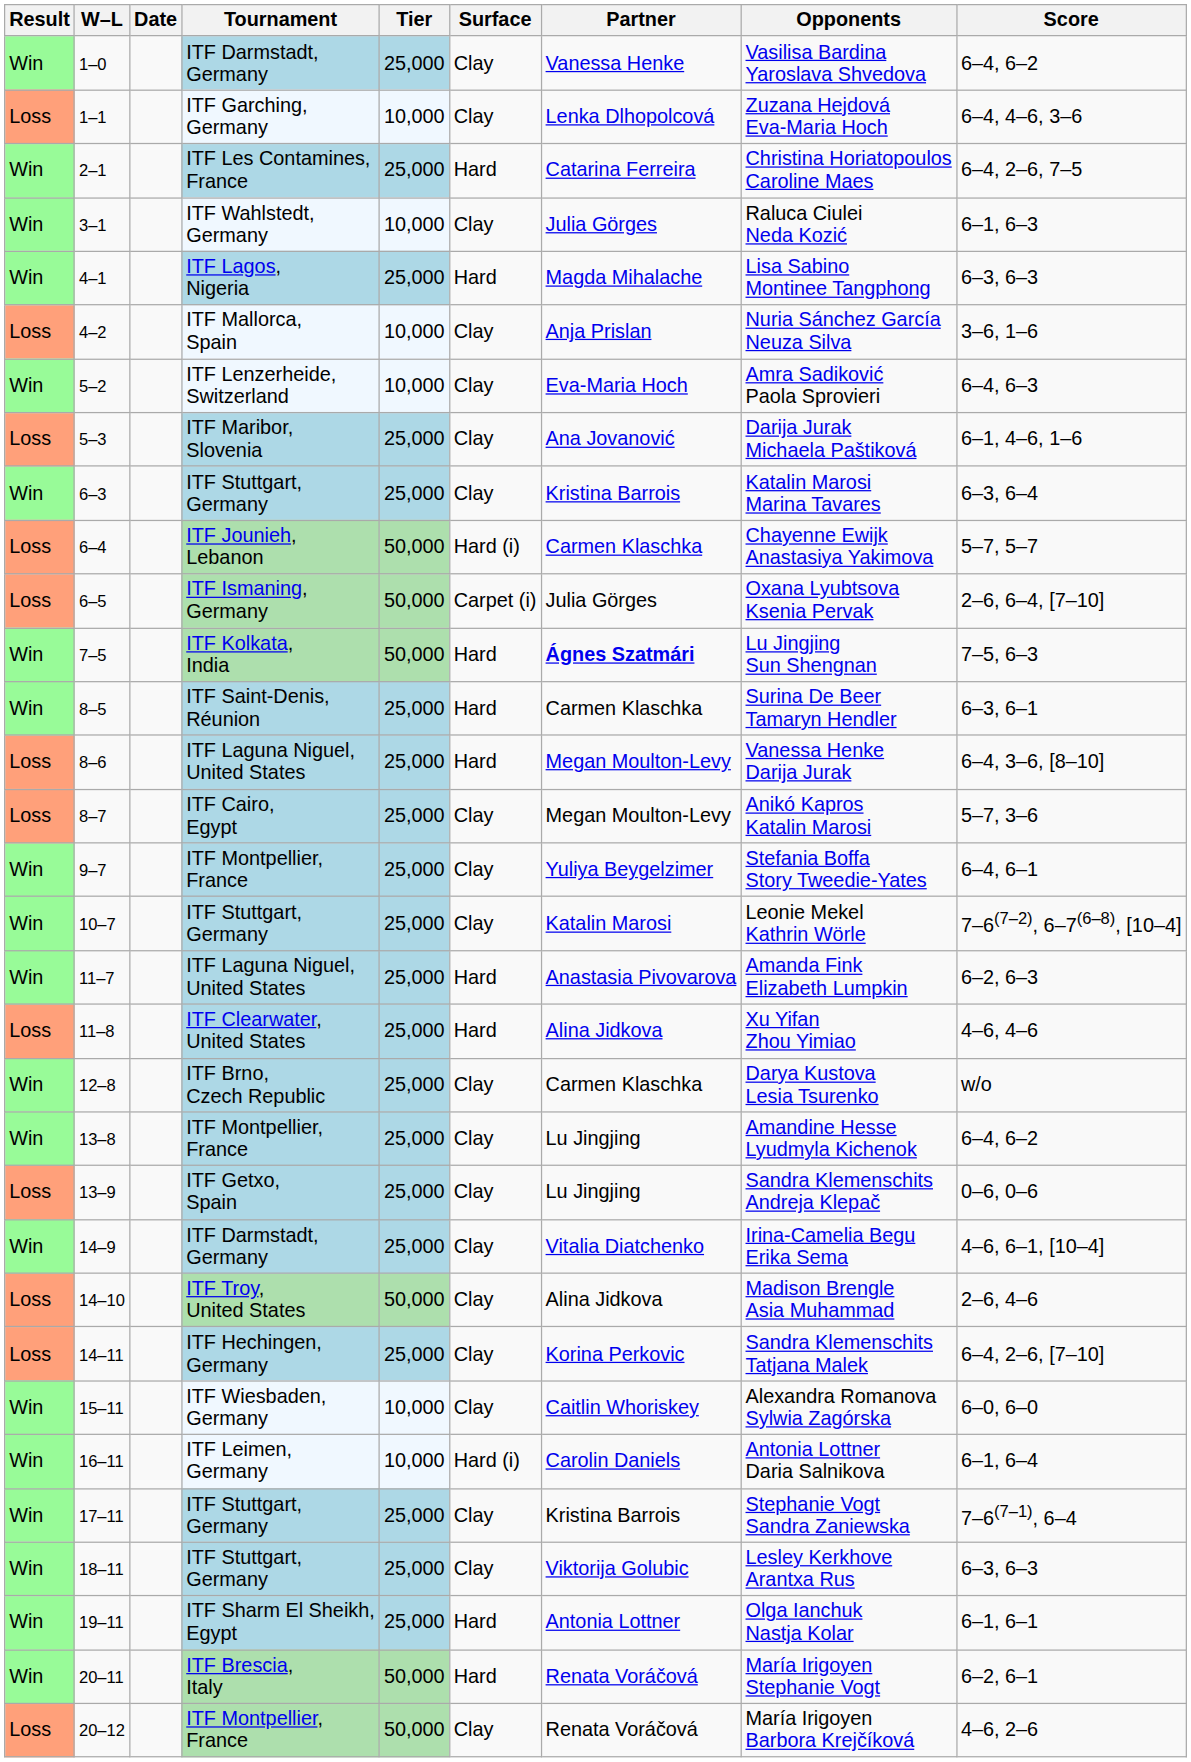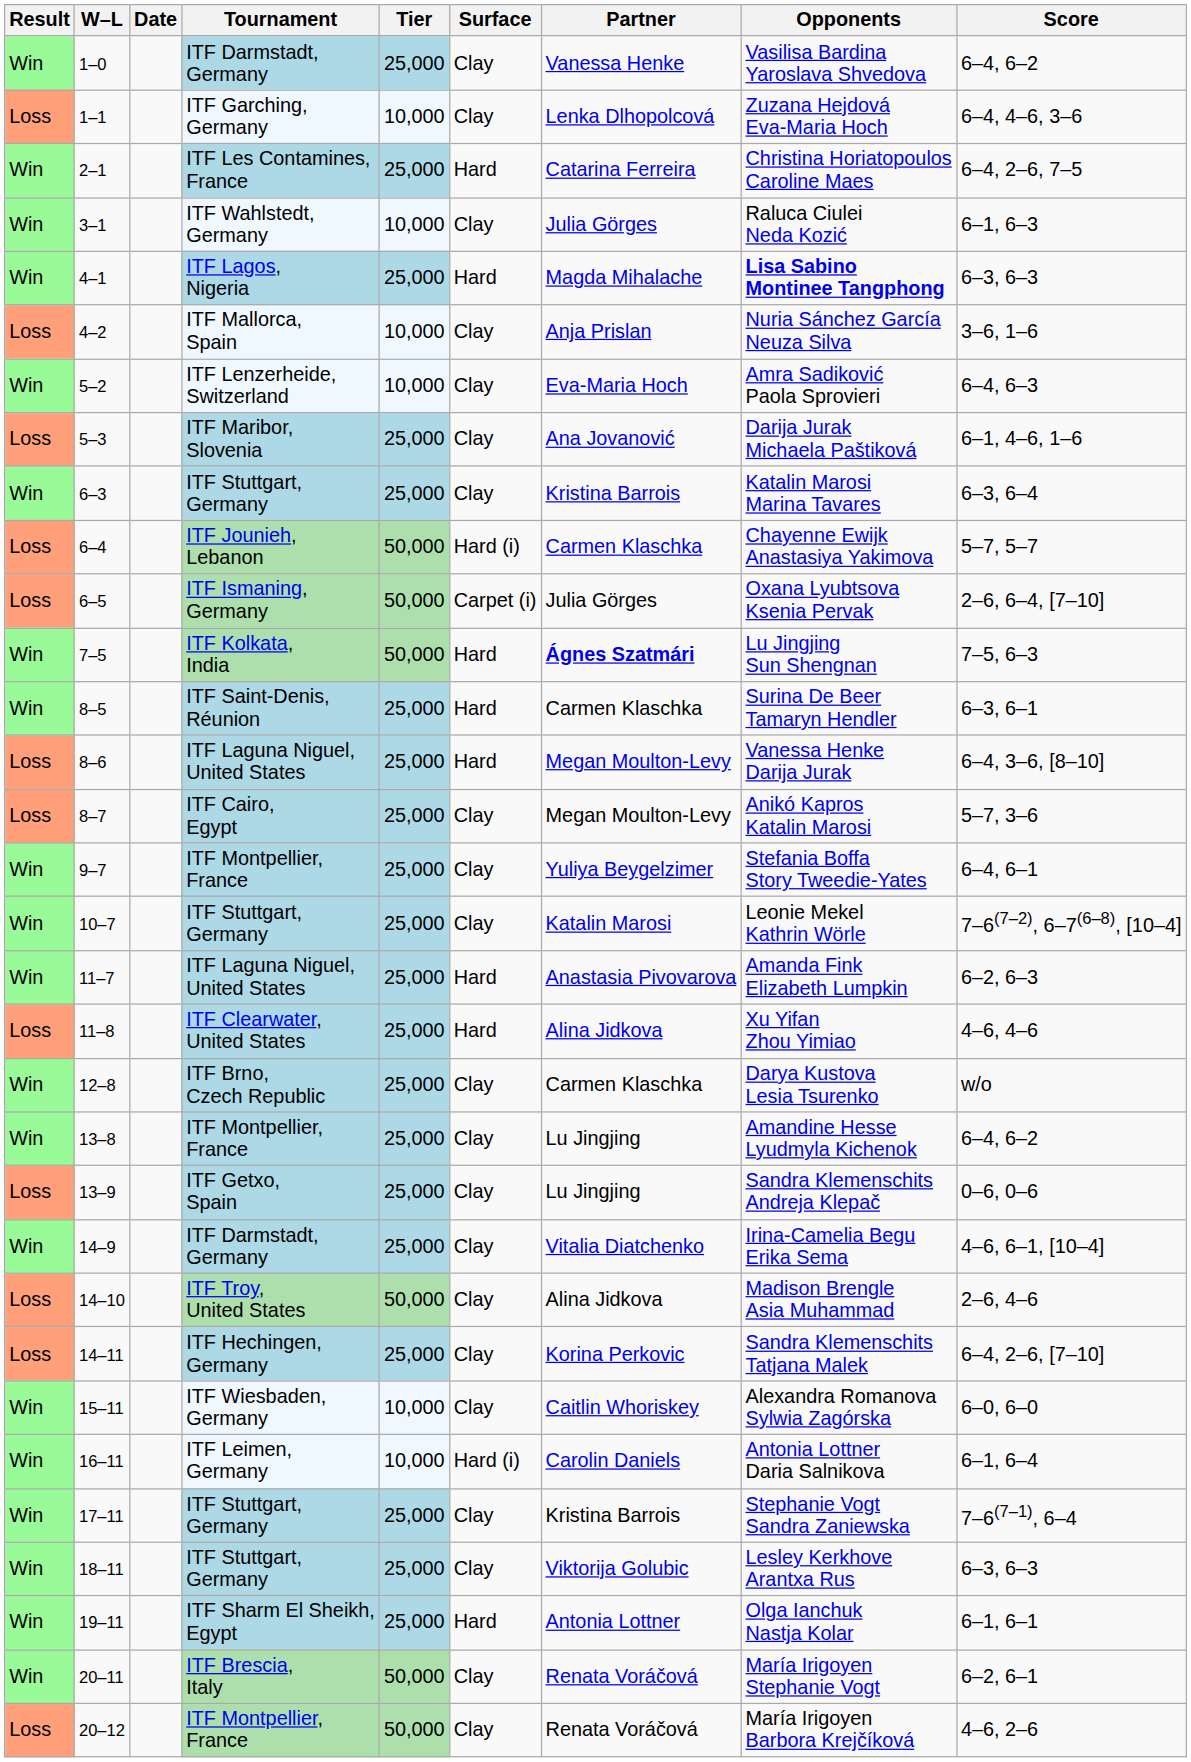 <table class="sortable wikitable nowrap">
 <tr>
 <th>Result</th>
 <th class="unsortable">W–L</th>
 <th>Date</th>
 <th>Tournament</th>
 <th>Tier</th>
 <th>Surface</th>
 <th>Partner</th>
 <th>Opponents</th>
 <th class="unsortable">Score</th>
 </tr>
 <tr>
 <td style="background:#98fb98;">Win</td>
 <td><small>1–0</small></td>
 <td></td>
 <td bgcolor=lightblue>ITF Darmstadt, <br> Germany</td>
 <td bgcolor=lightblue>25,000</td>
 <td>Clay</td>
 <td> <a href='#'>Vanessa Henke</a></td>
 <td> <a href='#'>Vasilisa Bardina</a> <br>  <a href='#'>Yaroslava Shvedova</a></td>
 <td>6–4, 6–2</td>
 </tr>
 <tr>
 <td style="background:#ffa07a;">Loss</td>
 <td><small>1–1</small></td>
 <td></td>
 <td bgcolor=f0f8ff>ITF Garching, <br> Germany</td>
 <td bgcolor=f0f8ff>10,000</td>
 <td>Clay</td>
 <td> <a href='#'>Lenka Dlhopolcová</a></td>
 <td> <a href='#'>Zuzana Hejdová</a> <br>  <a href='#'>Eva-Maria Hoch</a></td>
 <td>6–4, 4–6, 3–6</td>
 </tr>
 <tr>
 <td style="background:#98fb98;">Win</td>
 <td><small>2–1</small></td>
 <td></td>
 <td bgcolor=lightblue>ITF Les Contamines, <br> France</td>
 <td bgcolor=lightblue>25,000</td>
 <td>Hard</td>
 <td> <a href='#'>Catarina Ferreira</a></td>
 <td> <a href='#'>Christina Horiatopoulos</a> <br>  <a href='#'>Caroline Maes</a></td>
 <td>6–4, 2–6, 7–5</td>
 </tr>
 <tr>
 <td style="background:#98fb98;">Win</td>
 <td><small>3–1</small></td>
 <td></td>
 <td bgcolor=f0f8ff>ITF Wahlstedt, <br> Germany</td>
 <td bgcolor=f0f8ff>10,000</td>
 <td>Clay</td>
 <td> <a href='#'>Julia Görges</a></td>
 <td> Raluca Ciulei <br>  <a href='#'>Neda Kozić</a></td>
 <td>6–1, 6–3</td>
 </tr>
 <tr>
 <td style="background:#98fb98;">Win</td>
 <td><small>4–1</small></td>
 <td></td>
 <td bgcolor=lightblue><a href='#'>ITF Lagos</a>, <br> Nigeria</td>
 <td bgcolor=lightblue>25,000</td>
 <td>Hard</td>
 <td> <a href='#'>Magda Mihalache</a></td>
-<td> <a href='#'>Lisa Sabino</a> <br>  <a href='#'>Montinee Tangphong</a></td>
+<td><strong> <a href='#'>Lisa Sabino</a> <br>  <a href='#'>Montinee Tangphong</a></strong></td>
 <td>6–3, 6–3</td>
 </tr>
 <tr>
 <td style="background:#ffa07a;">Loss</td>
 <td><small>4–2</small></td>
 <td></td>
 <td bgcolor=f0f8ff>ITF Mallorca, <br> Spain</td>
 <td bgcolor=f0f8ff>10,000</td>
 <td>Clay</td>
 <td> <a href='#'>Anja Prislan</a></td>
 <td> <a href='#'>Nuria Sánchez García</a> <br>  <a href='#'>Neuza Silva</a></td>
 <td>3–6, 1–6</td>
 </tr>
 <tr>
 <td style="background:#98fb98;">Win</td>
 <td><small>5–2</small></td>
 <td></td>
 <td bgcolor=f0f8ff>ITF Lenzerheide, <br> Switzerland</td>
 <td bgcolor=f0f8ff>10,000</td>
 <td>Clay</td>
 <td> <a href='#'>Eva-Maria Hoch</a></td>
 <td> <a href='#'>Amra Sadiković</a> <br>  Paola Sprovieri</td>
 <td>6–4, 6–3</td>
 </tr>
 <tr>
 <td style="background:#ffa07a;">Loss</td>
 <td><small>5–3</small></td>
 <td></td>
 <td bgcolor=lightblue>ITF Maribor, <br> Slovenia</td>
 <td bgcolor=lightblue>25,000</td>
 <td>Clay</td>
 <td> <a href='#'>Ana Jovanović</a></td>
 <td> <a href='#'>Darija Jurak</a> <br>  <a href='#'>Michaela Paštiková</a></td>
 <td>6–1, 4–6, 1–6</td>
 </tr>
 <tr>
 <td style="background:#98fb98;">Win</td>
 <td><small>6–3</small></td>
 <td></td>
 <td bgcolor=lightblue>ITF Stuttgart, <br> Germany</td>
 <td bgcolor=lightblue>25,000</td>
 <td>Clay</td>
 <td> <a href='#'>Kristina Barrois</a></td>
 <td> <a href='#'>Katalin Marosi</a> <br>  <a href='#'>Marina Tavares</a></td>
 <td>6–3, 6–4</td>
 </tr>
 <tr>
 <td style="background:#ffa07a;">Loss</td>
 <td><small>6–4</small></td>
 <td></td>
 <td bgcolor=addfad><a href='#'>ITF Jounieh</a>, <br> Lebanon</td>
 <td bgcolor=addfad>50,000</td>
 <td>Hard (i)</td>
 <td> <a href='#'>Carmen Klaschka</a></td>
 <td> <a href='#'>Chayenne Ewijk</a> <br>  <a href='#'>Anastasiya Yakimova</a></td>
 <td>5–7, 5–7</td>
 </tr>
 <tr>
 <td style="background:#ffa07a;">Loss</td>
 <td><small>6–5</small></td>
 <td></td>
 <td bgcolor=addfad><a href='#'>ITF Ismaning</a>, <br> Germany</td>
 <td bgcolor=addfad>50,000</td>
 <td>Carpet (i)</td>
 <td> Julia Görges</td>
 <td> <a href='#'>Oxana Lyubtsova</a> <br>  <a href='#'>Ksenia Pervak</a></td>
 <td>2–6, 6–4, [7–10]</td>
 </tr>
 <tr>
 <td style="background:#98fb98;">Win</td>
 <td><small>7–5</small></td>
 <td><a href='#'></a></td>
 <td bgcolor=addfad><a href='#'>ITF Kolkata</a>, <br> India</td>
 <td bgcolor=addfad>50,000</td>
 <td>Hard</td>
 <td><strong> <a href='#'>Ágnes Szatmári</a></strong></td>
 <td> <a href='#'>Lu Jingjing</a> <br>  <a href='#'>Sun Shengnan</a></td>
 <td>7–5, 6–3</td>
 </tr>
 <tr>
 <td style="background:#98fb98;">Win</td>
 <td><small>8–5</small></td>
 <td></td>
 <td bgcolor=lightblue>ITF Saint-Denis, <br> Réunion</td>
 <td bgcolor=lightblue>25,000</td>
 <td>Hard</td>
 <td> Carmen Klaschka</td>
 <td> <a href='#'>Surina De Beer</a> <br>  <a href='#'>Tamaryn Hendler</a></td>
 <td>6–3, 6–1</td>
 </tr>
 <tr>
 <td style="background:#ffa07a;">Loss</td>
 <td><small>8–6</small></td>
 <td></td>
 <td bgcolor=lightblue>ITF Laguna Niguel, <br> United States</td>
 <td bgcolor=lightblue>25,000</td>
 <td>Hard</td>
 <td> <a href='#'>Megan Moulton-Levy</a></td>
 <td> <a href='#'>Vanessa Henke</a> <br>  <a href='#'>Darija Jurak</a></td>
 <td>6–4, 3–6, [8–10]</td>
 </tr>
 <tr>
 <td style="background:#ffa07a;">Loss</td>
 <td><small>8–7</small></td>
 <td></td>
 <td bgcolor=lightblue>ITF Cairo, <br> Egypt</td>
 <td bgcolor=lightblue>25,000</td>
 <td>Clay</td>
 <td> Megan Moulton-Levy</td>
 <td> <a href='#'>Anikó Kapros</a> <br>  <a href='#'>Katalin Marosi</a></td>
 <td>5–7, 3–6</td>
 </tr>
 <tr>
 <td style="background:#98fb98;">Win</td>
 <td><small>9–7</small></td>
 <td></td>
 <td bgcolor=lightblue>ITF Montpellier, <br> France</td>
 <td bgcolor=lightblue>25,000</td>
 <td>Clay</td>
 <td> <a href='#'>Yuliya Beygelzimer</a></td>
 <td> <a href='#'>Stefania Boffa</a> <br>  <a href='#'>Story Tweedie-Yates</a></td>
 <td>6–4, 6–1</td>
 </tr>
 <tr>
 <td style="background:#98fb98;">Win</td>
 <td><small>10–7</small></td>
 <td></td>
 <td bgcolor=lightblue>ITF Stuttgart, <br> Germany</td>
 <td bgcolor=lightblue>25,000</td>
 <td>Clay</td>
 <td> <a href='#'>Katalin Marosi</a></td>
 <td> Leonie Mekel <br>  <a href='#'>Kathrin Wörle</a></td>
 <td>7–6<sup>(7–2)</sup>, 6–7<sup>(6–8)</sup>, [10–4]</td>
 </tr>
 <tr>
 <td style="background:#98fb98;">Win</td>
 <td><small>11–7</small></td>
 <td></td>
 <td bgcolor=lightblue>ITF Laguna Niguel, <br> United States</td>
 <td bgcolor=lightblue>25,000</td>
 <td>Hard</td>
 <td> <a href='#'>Anastasia Pivovarova</a></td>
 <td> <a href='#'>Amanda Fink</a> <br>  <a href='#'>Elizabeth Lumpkin</a></td>
 <td>6–2, 6–3</td>
 </tr>
 <tr>
 <td style="background:#ffa07a;">Loss</td>
 <td><small>11–8</small></td>
 <td></td>
 <td bgcolor=lightblue><a href='#'>ITF Clearwater</a>, <br> United States</td>
 <td bgcolor=lightblue>25,000</td>
 <td>Hard</td>
 <td> <a href='#'>Alina Jidkova</a></td>
 <td> <a href='#'>Xu Yifan</a> <br>  <a href='#'>Zhou Yimiao</a></td>
 <td>4–6, 4–6</td>
 </tr>
 <tr>
 <td style="background:#98fb98;">Win</td>
 <td><small>12–8</small></td>
 <td></td>
 <td bgcolor=lightblue>ITF Brno, <br> Czech Republic</td>
 <td bgcolor=lightblue>25,000</td>
 <td>Clay</td>
 <td> Carmen Klaschka</td>
 <td> <a href='#'>Darya Kustova</a> <br>  <a href='#'>Lesia Tsurenko</a></td>
 <td>w/o</td>
 </tr>
 <tr>
 <td style="background:#98fb98;">Win</td>
 <td><small>13–8</small></td>
 <td></td>
 <td bgcolor=lightblue>ITF Montpellier, <br> France</td>
 <td bgcolor=lightblue>25,000</td>
 <td>Clay</td>
 <td> Lu Jingjing</td>
 <td> <a href='#'>Amandine Hesse</a> <br>  <a href='#'>Lyudmyla Kichenok</a></td>
 <td>6–4, 6–2</td>
 </tr>
 <tr>
 <td style="background:#ffa07a;">Loss</td>
 <td><small>13–9</small></td>
 <td></td>
 <td bgcolor=lightblue>ITF Getxo, <br> Spain</td>
 <td bgcolor=lightblue>25,000</td>
 <td>Clay</td>
 <td> Lu Jingjing</td>
 <td> <a href='#'>Sandra Klemenschits</a> <br>  <a href='#'>Andreja Klepač</a></td>
 <td>0–6, 0–6</td>
 </tr>
 <tr>
 <td style="background:#98fb98;">Win</td>
 <td><small>14–9</small></td>
 <td></td>
 <td bgcolor=lightblue>ITF Darmstadt, <br> Germany</td>
 <td bgcolor=lightblue>25,000</td>
 <td>Clay</td>
 <td> <a href='#'>Vitalia Diatchenko</a></td>
 <td> <a href='#'>Irina-Camelia Begu</a> <br>  <a href='#'>Erika Sema</a></td>
 <td>4–6, 6–1, [10–4]</td>
 </tr>
 <tr>
 <td style="background:#ffa07a;">Loss</td>
 <td><small>14–10</small></td>
 <td></td>
 <td bgcolor=addfad><a href='#'>ITF Troy</a>, <br> United States</td>
 <td bgcolor=addfad>50,000</td>
 <td>Clay</td>
 <td> Alina Jidkova</td>
 <td> <a href='#'>Madison Brengle</a> <br>  <a href='#'>Asia Muhammad</a></td>
 <td>2–6, 4–6</td>
 </tr>
 <tr>
 <td style="background:#ffa07a;">Loss</td>
 <td><small>14–11</small></td>
 <td></td>
 <td bgcolor=lightblue>ITF Hechingen, <br> Germany</td>
 <td bgcolor=lightblue>25,000</td>
 <td>Clay</td>
 <td> <a href='#'>Korina Perkovic</a></td>
 <td> <a href='#'>Sandra Klemenschits</a> <br>  <a href='#'>Tatjana Malek</a></td>
 <td>6–4, 2–6, [7–10]</td>
 </tr>
 <tr>
 <td style="background:#98fb98;">Win</td>
 <td><small>15–11</small></td>
 <td></td>
 <td bgcolor=f0f8ff>ITF Wiesbaden, <br> Germany</td>
 <td bgcolor=f0f8ff>10,000</td>
 <td>Clay</td>
 <td> <a href='#'>Caitlin Whoriskey</a></td>
 <td> Alexandra Romanova <br>  <a href='#'>Sylwia Zagórska</a></td>
 <td>6–0, 6–0</td>
 </tr>
 <tr>
 <td style="background:#98fb98;">Win</td>
 <td><small>16–11</small></td>
 <td></td>
 <td bgcolor=f0f8ff>ITF Leimen, <br> Germany</td>
 <td bgcolor=f0f8ff>10,000</td>
 <td>Hard (i)</td>
 <td> <a href='#'>Carolin Daniels</a></td>
 <td> <a href='#'>Antonia Lottner</a> <br>  Daria Salnikova</td>
 <td>6–1, 6–4</td>
 </tr>
 <tr>
 <td style="background:#98fb98;">Win</td>
 <td><small>17–11</small></td>
 <td></td>
 <td bgcolor=lightblue>ITF Stuttgart, <br> Germany</td>
 <td bgcolor=lightblue>25,000</td>
 <td>Clay</td>
 <td> Kristina Barrois</td>
 <td> <a href='#'>Stephanie Vogt</a> <br>  <a href='#'>Sandra Zaniewska</a></td>
 <td>7–6<sup>(7–1)</sup>, 6–4</td>
 </tr>
 <tr>
 <td style="background:#98fb98;">Win</td>
 <td><small>18–11</small></td>
 <td></td>
 <td bgcolor=lightblue>ITF Stuttgart, <br> Germany</td>
 <td bgcolor=lightblue>25,000</td>
 <td>Clay</td>
 <td> <a href='#'>Viktorija Golubic</a></td>
 <td> <a href='#'>Lesley Kerkhove</a> <br>  <a href='#'>Arantxa Rus</a></td>
 <td>6–3, 6–3</td>
 </tr>
 <tr>
 <td style="background:#98fb98;">Win</td>
 <td><small>19–11</small></td>
 <td></td>
 <td bgcolor=lightblue>ITF Sharm El Sheikh, <br> Egypt</td>
 <td bgcolor=lightblue>25,000</td>
 <td>Hard</td>
 <td> <a href='#'>Antonia Lottner</a></td>
 <td> <a href='#'>Olga Ianchuk</a> <br>  <a href='#'>Nastja Kolar</a></td>
 <td>6–1, 6–1</td>
 </tr>
 <tr>
 <td style="background:#98fb98;">Win</td>
 <td><small>20–11</small></td>
 <td><a href='#'></a></td>
 <td bgcolor=addfad><a href='#'>ITF Brescia</a>, <br> Italy</td>
 <td bgcolor=addfad>50,000</td>
-<td>Hard</td>
+<td>Clay</td>
 <td> <a href='#'>Renata Voráčová</a></td>
 <td> <a href='#'>María Irigoyen</a> <br>  <a href='#'>Stephanie Vogt</a></td>
 <td>6–2, 6–1</td>
 </tr>
 <tr>
 <td style="background:#ffa07a;">Loss</td>
 <td><small>20–12</small></td>
 <td><a href='#'></a></td>
 <td bgcolor=addfad><a href='#'>ITF Montpellier</a>, <br> France</td>
 <td bgcolor=addfad>50,000</td>
 <td>Clay</td>
 <td> Renata Voráčová</td>
 <td> María Irigoyen <br>  <a href='#'>Barbora Krejčíková</a></td>
 <td>4–6, 2–6</td>
 </tr>
 </table>
